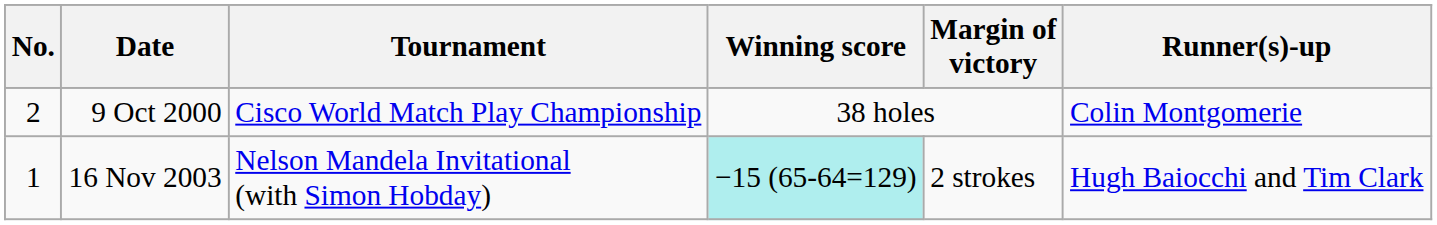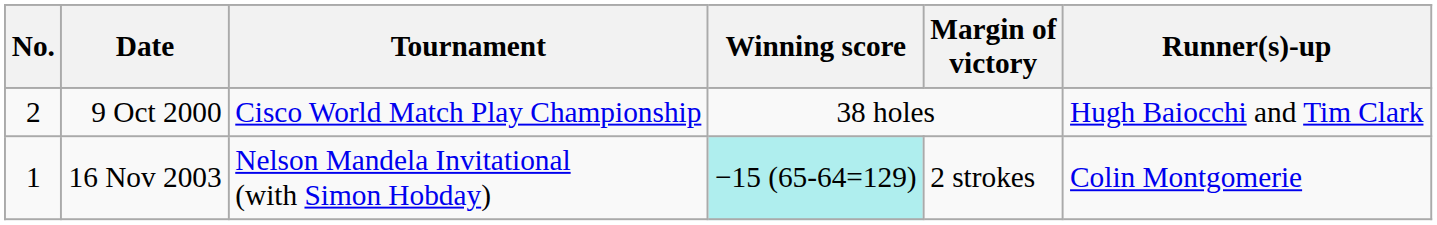 <table class="wikitable" style="font-size:95%;">
 <tr>
 <th>No.</th>
 <th>Date</th>
 <th>Tournament</th>
 <th>Winning score</th>
 <th>Margin of<br>victory</th>
 <th>Runner(s)-up</th>
 </tr>
 <tr>
 <td align=center>2</td>
 <td align=right>9 Oct 2000</td>
 <td><a href='#'>Cisco World Match Play Championship</a></td>
 <td colspan=2 align=center>38 holes</td>
-<td> <a href='#'>Colin Montgomerie</a></td>
+<td> <a href='#'>Hugh Baiocchi</a> and  <a href='#'>Tim Clark</a></td>
 </tr>
 <tr>
 <td align=center>1</td>
 <td align=right>16 Nov 2003</td>
 <td><a href='#'>Nelson Mandela Invitational</a><br>(with  <a href='#'>Simon Hobday</a>)</td>
 <td style="background: paleturquoise;">−15 (65-64=129)</td>
 <td>2 strokes</td>
-<td> <a href='#'>Hugh Baiocchi</a> and  <a href='#'>Tim Clark</a></td>
+<td> <a href='#'>Colin Montgomerie</a></td>
 </tr>
 </table>
